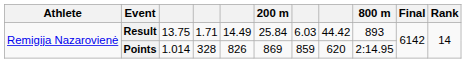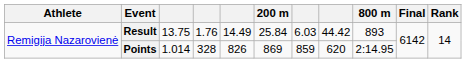 <table class="wikitable" style="font-size:90%">
 <tr>
 <th>Athlete</th>
 <th>Event</th>
 <th></th>
 <th></th>
 <th></th>
 <th>200 m</th>
 <th></th>
 <th></th>
 <th>800 m</th>
 <th>Final</th>
 <th>Rank</th>
 </tr>
 <tr align=center>
 <td rowspan=2 align=left><a href='#'>Remigija Nazarovienė</a></td>
 <th style="font-size:95%">Result</th>
 <td>13.75</td>
-<td>1.71</td>
+<td>1.76</td>
 <td>14.49</td>
 <td>25.84</td>
 <td>6.03</td>
 <td>44.42</td>
 <td>893</td>
 <td rowspan=2>6142</td>
 <td rowspan=2>14</td>
 </tr>
 <tr align=center>
 <th style="font-size:95%">Points</th>
 <td>1.014</td>
 <td>328</td>
 <td>826</td>
 <td>869</td>
 <td>859</td>
 <td>620</td>
 <td>2:14.95</td>
 </tr>
 </table>
